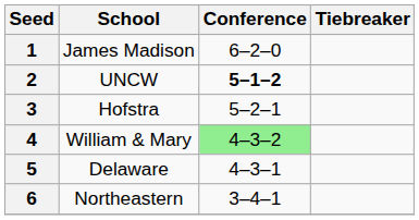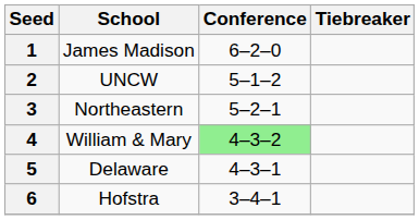 <table class="wikitable" style="text-align:center">
 <tr>
 <th>Seed</th>
 <th>School</th>
 <th>Conference</th>
 <th>Tiebreaker</th>
 </tr>
 <tr>
 <th>1</th>
 <td>James Madison</td>
 <td>6–2–0</td>
 <td></td>
 </tr>
 <tr>
 <th>2</th>
 <td>UNCW</td>
-<td><strong>5–1–2</strong></td>
+<td>5–1–2</td>
 <td></td>
 </tr>
 <tr>
 <th>3</th>
-<td>Hofstra</td>
+<td>Northeastern</td>
 <td>5–2–1</td>
 <td></td>
 </tr>
 <tr>
 <th>4</th>
 <td>William & Mary</td>
 <td style="background: lightgreen;">4–3–2</td>
 <td></td>
 </tr>
 <tr>
 <th>5</th>
 <td>Delaware</td>
 <td>4–3–1</td>
 <td></td>
 </tr>
 <tr>
 <th>6</th>
-<td>Northeastern</td>
+<td>Hofstra</td>
 <td>3–4–1</td>
 <td></td>
 </tr>
 <tr>
 </tr>
 </table>
